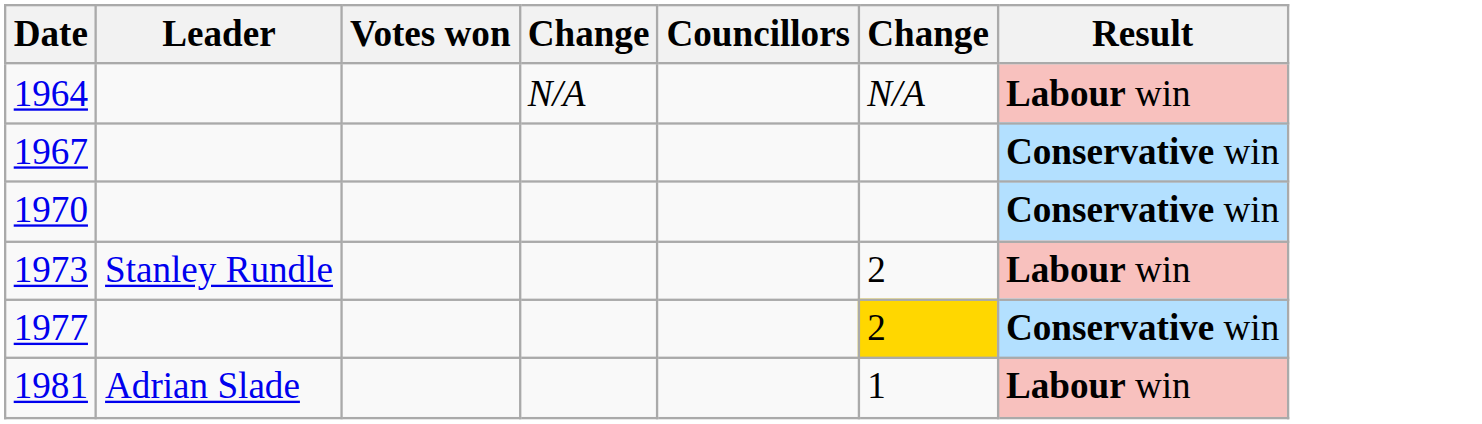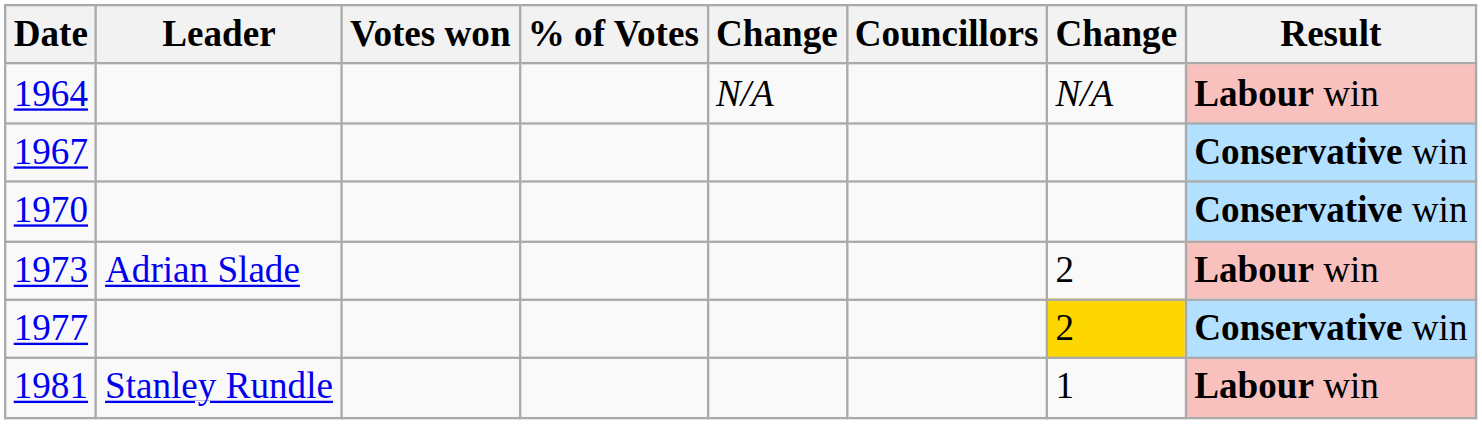 <table class="wikitable sortable" style="text-align: left">
 <tr>
 <th>Date</th>
 <th>Leader</th>
 <th>Votes won</th>
+<th>% of Votes</th>
 <th>Change</th>
 <th>Councillors</th>
 <th>Change</th>
 <th>Result</th>
 </tr>
 <tr>
 <td><a href='#'>1964</a></td>
+<td></td>
 <td></td>
 <td></td>
 <td><em>N/A</em></td>
 <td></td>
 <td><em>N/A</em></td>
 <td bgcolor="#F8C1BE"><strong>Labour</strong> win</td>
 </tr>
 <tr>
 <td><a href='#'>1967</a></td>
 <td></td>
 <td></td>
 <td></td>
 <td></td>
 <td></td>
+<td></td>
 <td bgcolor="#B3E0FF"><strong>Conservative</strong> win</td>
 </tr>
 <tr>
 <td><a href='#'>1970</a></td>
 <td></td>
 <td></td>
 <td></td>
 <td></td>
 <td></td>
+<td></td>
 <td bgcolor="#B3E0FF"><strong>Conservative</strong> win</td>
 </tr>
 <tr>
 <td><a href='#'>1973</a></td>
-<td><a href='#'>Stanley Rundle</a></td>
+<td><a href='#'>Adrian Slade</a></td>
+<td></td>
 <td></td>
 <td></td>
 <td></td>
 <td>2</td>
 <td bgcolor="#F8C1BE"><strong>Labour</strong> win</td>
 </tr>
 <tr>
 <td><a href='#'>1977</a></td>
 <td></td>
 <td></td>
 <td></td>
 <td></td>
+<td></td>
 <td style="background: gold;">2</td>
 <td bgcolor="#B3E0FF"><strong>Conservative</strong> win</td>
 </tr>
 <tr>
 <td><a href='#'>1981</a></td>
-<td><a href='#'>Adrian Slade</a></td>
+<td><a href='#'>Stanley Rundle</a></td>
+<td></td>
 <td></td>
 <td></td>
 <td></td>
 <td>1</td>
 <td bgcolor="#F8C1BE"><strong>Labour</strong> win</td>
 </tr>
 </table>
